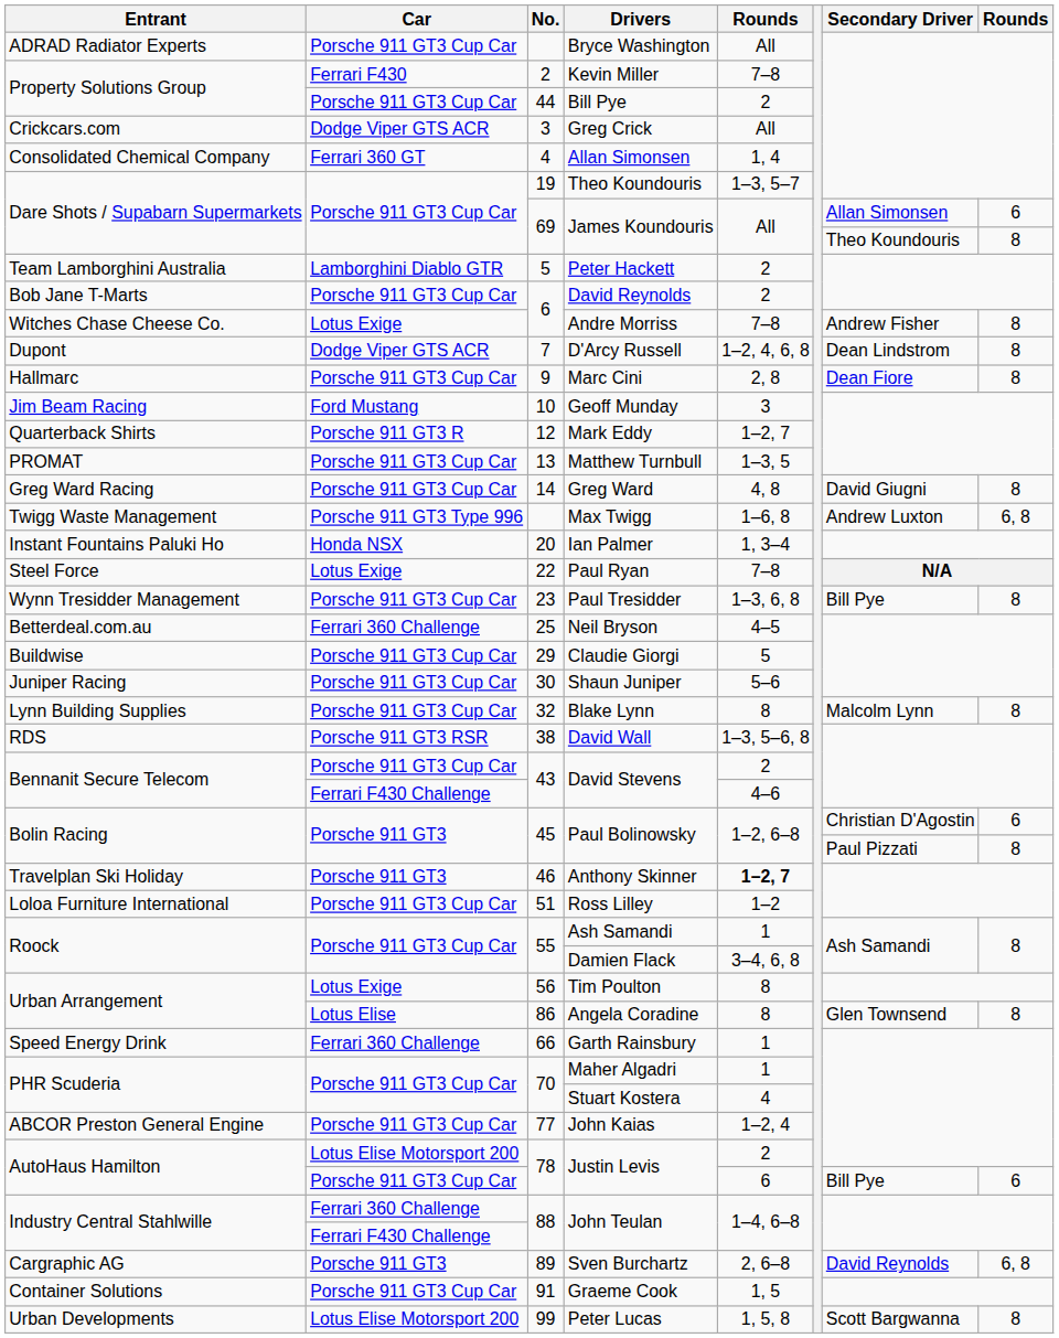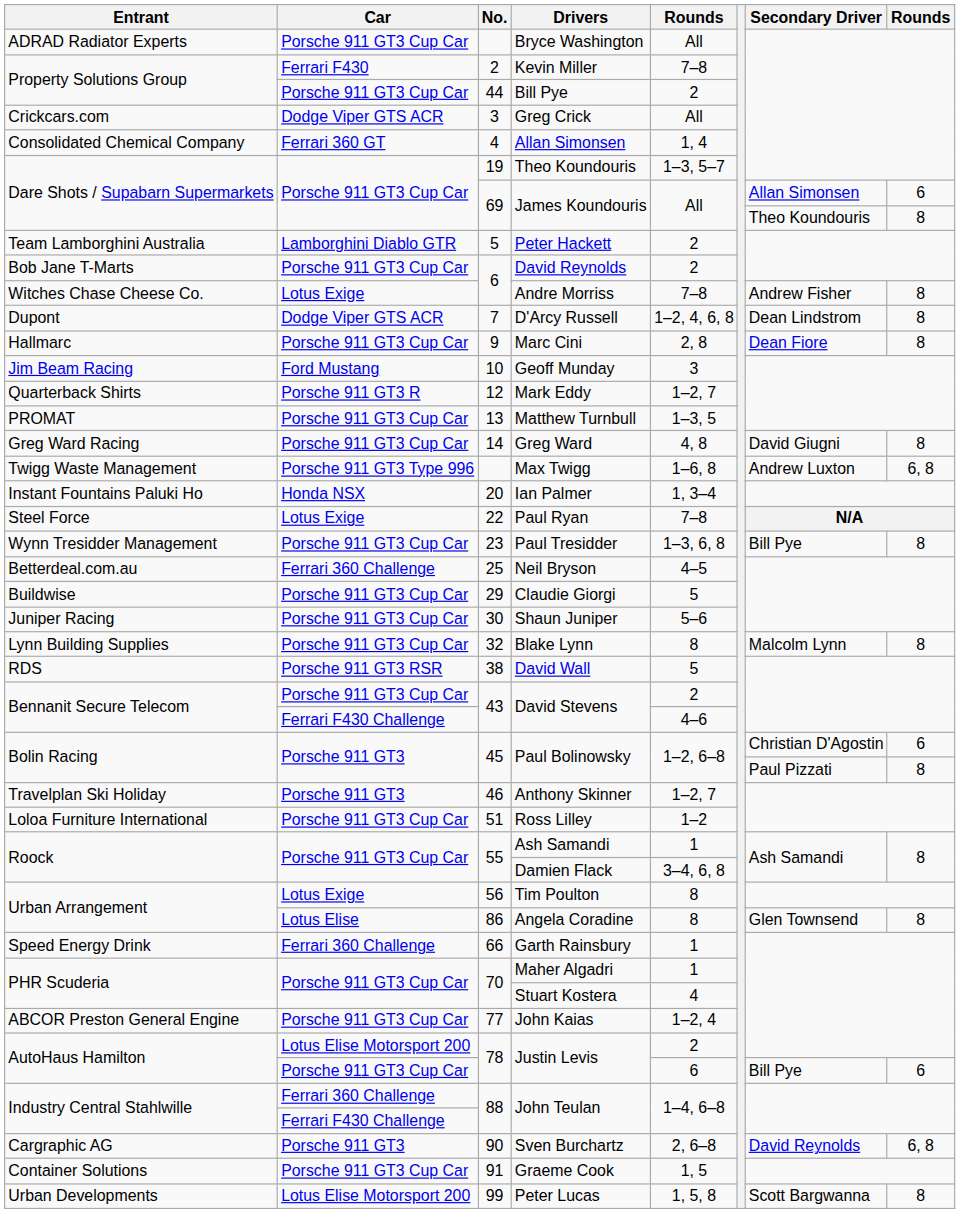 <table class="wikitable" style=font-size:85%;>
 <tr>
 <th>Entrant</th>
 <th>Car</th>
 <th>No.</th>
 <th>Drivers</th>
 <th>Rounds</th>
 <th rowspan=50></th>
 <th>Secondary Driver</th>
 <th>Rounds</th>
 </tr>
 <tr>
 <td>ADRAD Radiator Experts</td>
 <td><a href='#'>Porsche 911 GT3 Cup Car</a></td>
 <td align=center></td>
 <td> Bryce Washington</td>
 <td align=center>All</td>
 </tr>
 <tr>
 <td rowspan=2>Property Solutions Group</td>
 <td><a href='#'>Ferrari F430</a></td>
 <td align=center>2</td>
 <td> Kevin Miller</td>
 <td align=center>7–8</td>
 </tr>
 <tr>
 <td><a href='#'>Porsche 911 GT3 Cup Car</a></td>
 <td align=center>44</td>
 <td> Bill Pye</td>
 <td align=center>2</td>
 </tr>
 <tr>
 <td>Crickcars.com</td>
 <td><a href='#'>Dodge Viper GTS ACR</a></td>
 <td align=center>3</td>
 <td> Greg Crick</td>
 <td align=center>All</td>
 </tr>
 <tr>
 <td>Consolidated Chemical Company</td>
 <td><a href='#'>Ferrari 360 GT</a></td>
 <td align=center>4</td>
 <td> <a href='#'>Allan Simonsen</a></td>
 <td align=center>1, 4</td>
 </tr>
 <tr>
 <td rowspan=3>Dare Shots / <a href='#'>Supabarn Supermarkets</a></td>
 <td rowspan=3><a href='#'>Porsche 911 GT3 Cup Car</a></td>
 <td align=center>19</td>
 <td> Theo Koundouris</td>
 <td align=center>1–3, 5–7</td>
 </tr>
 <tr>
 <td rowspan=2 align=center>69</td>
 <td rowspan=2> James Koundouris</td>
 <td rowspan=2 align=center>All</td>
 <td> <a href='#'>Allan Simonsen</a></td>
 <td align=center>6</td>
 </tr>
 <tr>
 <td> Theo Koundouris</td>
 <td align=center>8</td>
 </tr>
 <tr>
 <td>Team Lamborghini Australia</td>
 <td><a href='#'>Lamborghini Diablo GTR</a></td>
 <td align=center>5</td>
 <td> <a href='#'>Peter Hackett</a></td>
 <td align=center>2</td>
 </tr>
 <tr>
 <td>Bob Jane T-Marts</td>
 <td><a href='#'>Porsche 911 GT3 Cup Car</a></td>
 <td rowspan=2 align=center>6</td>
 <td> <a href='#'>David Reynolds</a></td>
 <td align=center>2</td>
 </tr>
 <tr>
 <td>Witches Chase Cheese Co.</td>
 <td><a href='#'>Lotus Exige</a></td>
 <td> Andre Morriss</td>
 <td align=center>7–8</td>
 <td> Andrew Fisher</td>
 <td align=center>8</td>
 </tr>
 <tr>
 <td>Dupont</td>
 <td><a href='#'>Dodge Viper GTS ACR</a></td>
 <td align=center>7</td>
 <td> D'Arcy Russell</td>
 <td align=center>1–2, 4, 6, 8</td>
 <td> Dean Lindstrom</td>
 <td align=center>8</td>
 </tr>
 <tr>
 <td>Hallmarc</td>
 <td><a href='#'>Porsche 911 GT3 Cup Car</a></td>
 <td align=center>9</td>
 <td> Marc Cini</td>
 <td align=center>2, 8</td>
 <td> <a href='#'>Dean Fiore</a></td>
 <td align=center>8</td>
 </tr>
 <tr>
 <td><a href='#'>Jim Beam Racing</a></td>
 <td><a href='#'>Ford Mustang</a></td>
 <td align=center>10</td>
 <td> Geoff Munday</td>
 <td align=center>3</td>
 </tr>
 <tr>
 <td>Quarterback Shirts</td>
 <td><a href='#'>Porsche 911 GT3 R</a></td>
 <td align=center>12</td>
 <td> Mark Eddy</td>
 <td align=center>1–2, 7</td>
 </tr>
 <tr>
 <td>PROMAT</td>
 <td><a href='#'>Porsche 911 GT3 Cup Car</a></td>
 <td align=center>13</td>
 <td> Matthew Turnbull</td>
 <td align=center>1–3, 5</td>
 </tr>
 <tr>
 <td>Greg Ward Racing</td>
 <td><a href='#'>Porsche 911 GT3 Cup Car</a></td>
 <td align=center>14</td>
 <td> Greg Ward</td>
 <td align=center>4, 8</td>
 <td> David Giugni</td>
 <td align=center>8</td>
 </tr>
 <tr>
 <td>Twigg Waste Management</td>
 <td><a href='#'>Porsche 911 GT3 Type 996</a></td>
 <td align=center></td>
 <td> Max Twigg</td>
 <td align=center>1–6, 8</td>
 <td> Andrew Luxton</td>
 <td align=center>6, 8</td>
 </tr>
 <tr>
 <td>Instant Fountains Paluki Ho</td>
 <td><a href='#'>Honda NSX</a></td>
 <td align=center>20</td>
 <td> Ian Palmer</td>
 <td align=center>1, 3–4</td>
 </tr>
 <tr>
 <td>Steel Force</td>
 <td><a href='#'>Lotus Exige</a></td>
 <td align=center>22</td>
 <td> Paul Ryan</td>
 <td align=center>7–8</td>
 <th colspan=2>N/A</th>
 </tr>
 <tr>
 <td>Wynn Tresidder Management</td>
 <td><a href='#'>Porsche 911 GT3 Cup Car</a></td>
 <td align=center>23</td>
 <td> Paul Tresidder</td>
 <td align=center>1–3, 6, 8</td>
 <td> Bill Pye</td>
 <td align=center>8</td>
 </tr>
 <tr>
 <td>Betterdeal.com.au</td>
 <td><a href='#'>Ferrari 360 Challenge</a></td>
 <td align=center>25</td>
 <td> Neil Bryson</td>
 <td align=center>4–5</td>
 </tr>
 <tr>
 <td>Buildwise</td>
 <td><a href='#'>Porsche 911 GT3 Cup Car</a></td>
 <td align=center>29</td>
 <td> Claudie Giorgi</td>
 <td align=center>5</td>
 </tr>
 <tr>
 <td>Juniper Racing</td>
 <td><a href='#'>Porsche 911 GT3 Cup Car</a></td>
 <td align=center>30</td>
 <td> Shaun Juniper</td>
 <td align=center>5–6</td>
 </tr>
 <tr>
 <td>Lynn Building Supplies</td>
 <td><a href='#'>Porsche 911 GT3 Cup Car</a></td>
 <td align=center>32</td>
 <td> Blake Lynn</td>
 <td align=center>8</td>
 <td> Malcolm Lynn</td>
 <td align=center>8</td>
 </tr>
 <tr>
 <td>RDS</td>
 <td><a href='#'>Porsche 911 GT3 RSR</a></td>
 <td align=center>38</td>
 <td> <a href='#'>David Wall</a></td>
-<td align=center>1–3, 5–6, 8</td>
+<td align=center>5</td>
 </tr>
 <tr>
 <td rowspan=2>Bennanit Secure Telecom</td>
 <td><a href='#'>Porsche 911 GT3 Cup Car</a></td>
 <td rowspan=2 align=center>43</td>
 <td rowspan=2> David Stevens</td>
 <td align=center>2</td>
 </tr>
 <tr>
 <td><a href='#'>Ferrari F430 Challenge</a></td>
 <td align=center>4–6</td>
 </tr>
 <tr>
 <td rowspan=2>Bolin Racing</td>
 <td rowspan=2><a href='#'>Porsche 911 GT3</a></td>
 <td rowspan=2 align=center>45</td>
 <td rowspan=2> Paul Bolinowsky</td>
 <td rowspan=2 align=center>1–2, 6–8</td>
 <td> Christian D'Agostin</td>
 <td align=center>6</td>
 </tr>
 <tr>
 <td> Paul Pizzati</td>
 <td align=center>8</td>
 </tr>
 <tr>
 <td>Travelplan Ski Holiday</td>
 <td><a href='#'>Porsche 911 GT3</a></td>
 <td align=center>46</td>
 <td> Anthony Skinner</td>
-<td align=center><strong>1–2, 7</strong></td>
+<td align=center>1–2, 7</td>
 </tr>
 <tr>
 <td>Loloa Furniture International</td>
 <td><a href='#'>Porsche 911 GT3 Cup Car</a></td>
 <td align=center>51</td>
 <td> Ross Lilley</td>
 <td align=center>1–2</td>
 </tr>
 <tr>
 <td rowspan=2>Roock</td>
 <td rowspan=2><a href='#'>Porsche 911 GT3 Cup Car</a></td>
 <td rowspan=2 align=center>55</td>
 <td> Ash Samandi</td>
 <td align=center>1</td>
 <td rowspan=2> Ash Samandi</td>
 <td rowspan=2 align=center>8</td>
 </tr>
 <tr>
 <td> Damien Flack</td>
 <td align=center>3–4, 6, 8</td>
 </tr>
 <tr>
 <td rowspan=2>Urban Arrangement</td>
 <td><a href='#'>Lotus Exige</a></td>
 <td align=center>56</td>
 <td> Tim Poulton</td>
 <td align=center>8</td>
 </tr>
 <tr>
 <td><a href='#'>Lotus Elise</a></td>
 <td align=center>86</td>
 <td> Angela Coradine</td>
 <td align=center>8</td>
 <td> Glen Townsend</td>
 <td align=center>8</td>
 </tr>
 <tr>
 <td>Speed Energy Drink</td>
 <td><a href='#'>Ferrari 360 Challenge</a></td>
 <td align=center>66</td>
 <td> Garth Rainsbury</td>
 <td align=center>1</td>
 </tr>
 <tr>
 <td rowspan=2>PHR Scuderia</td>
 <td rowspan=2><a href='#'>Porsche 911 GT3 Cup Car</a></td>
 <td rowspan=2 align=center>70</td>
 <td> Maher Algadri</td>
 <td align=center>1</td>
 </tr>
 <tr>
 <td> Stuart Kostera</td>
 <td align=center>4</td>
 </tr>
 <tr>
 <td>ABCOR Preston General Engine</td>
 <td><a href='#'>Porsche 911 GT3 Cup Car</a></td>
 <td align=center>77</td>
 <td> John Kaias</td>
 <td align=center>1–2, 4</td>
 </tr>
 <tr>
 <td rowspan=2>AutoHaus Hamilton</td>
 <td><a href='#'>Lotus Elise Motorsport 200</a></td>
 <td rowspan=2 align=center>78</td>
 <td rowspan=2> Justin Levis</td>
 <td align=center>2</td>
 </tr>
 <tr>
 <td><a href='#'>Porsche 911 GT3 Cup Car</a></td>
 <td align=center>6</td>
 <td> Bill Pye</td>
 <td align=center>6</td>
 </tr>
 <tr>
 <td rowspan=2>Industry Central Stahlwille</td>
 <td><a href='#'>Ferrari 360 Challenge</a></td>
 <td rowspan=2 align=center>88</td>
 <td rowspan=2> John Teulan</td>
 <td rowspan=2 align=center>1–4, 6–8</td>
 </tr>
 <tr>
 <td><a href='#'>Ferrari F430 Challenge</a></td>
 </tr>
 <tr>
 <td>Cargraphic AG</td>
 <td><a href='#'>Porsche 911 GT3</a></td>
-<td align=center>89</td>
+<td align=center>90</td>
 <td> Sven Burchartz</td>
 <td align=center>2, 6–8</td>
 <td> <a href='#'>David Reynolds</a></td>
 <td align=center>6, 8</td>
 </tr>
 <tr>
 <td>Container Solutions</td>
 <td><a href='#'>Porsche 911 GT3 Cup Car</a></td>
 <td align=center>91</td>
 <td> Graeme Cook</td>
 <td align=center>1, 5</td>
 </tr>
 <tr>
 <td>Urban Developments</td>
 <td><a href='#'>Lotus Elise Motorsport 200</a></td>
 <td align=center>99</td>
 <td> Peter Lucas</td>
 <td align=center>1, 5, 8</td>
 <td> Scott Bargwanna</td>
 <td align=center>8</td>
 </tr>
 <tr>
 </tr>
 </table>
